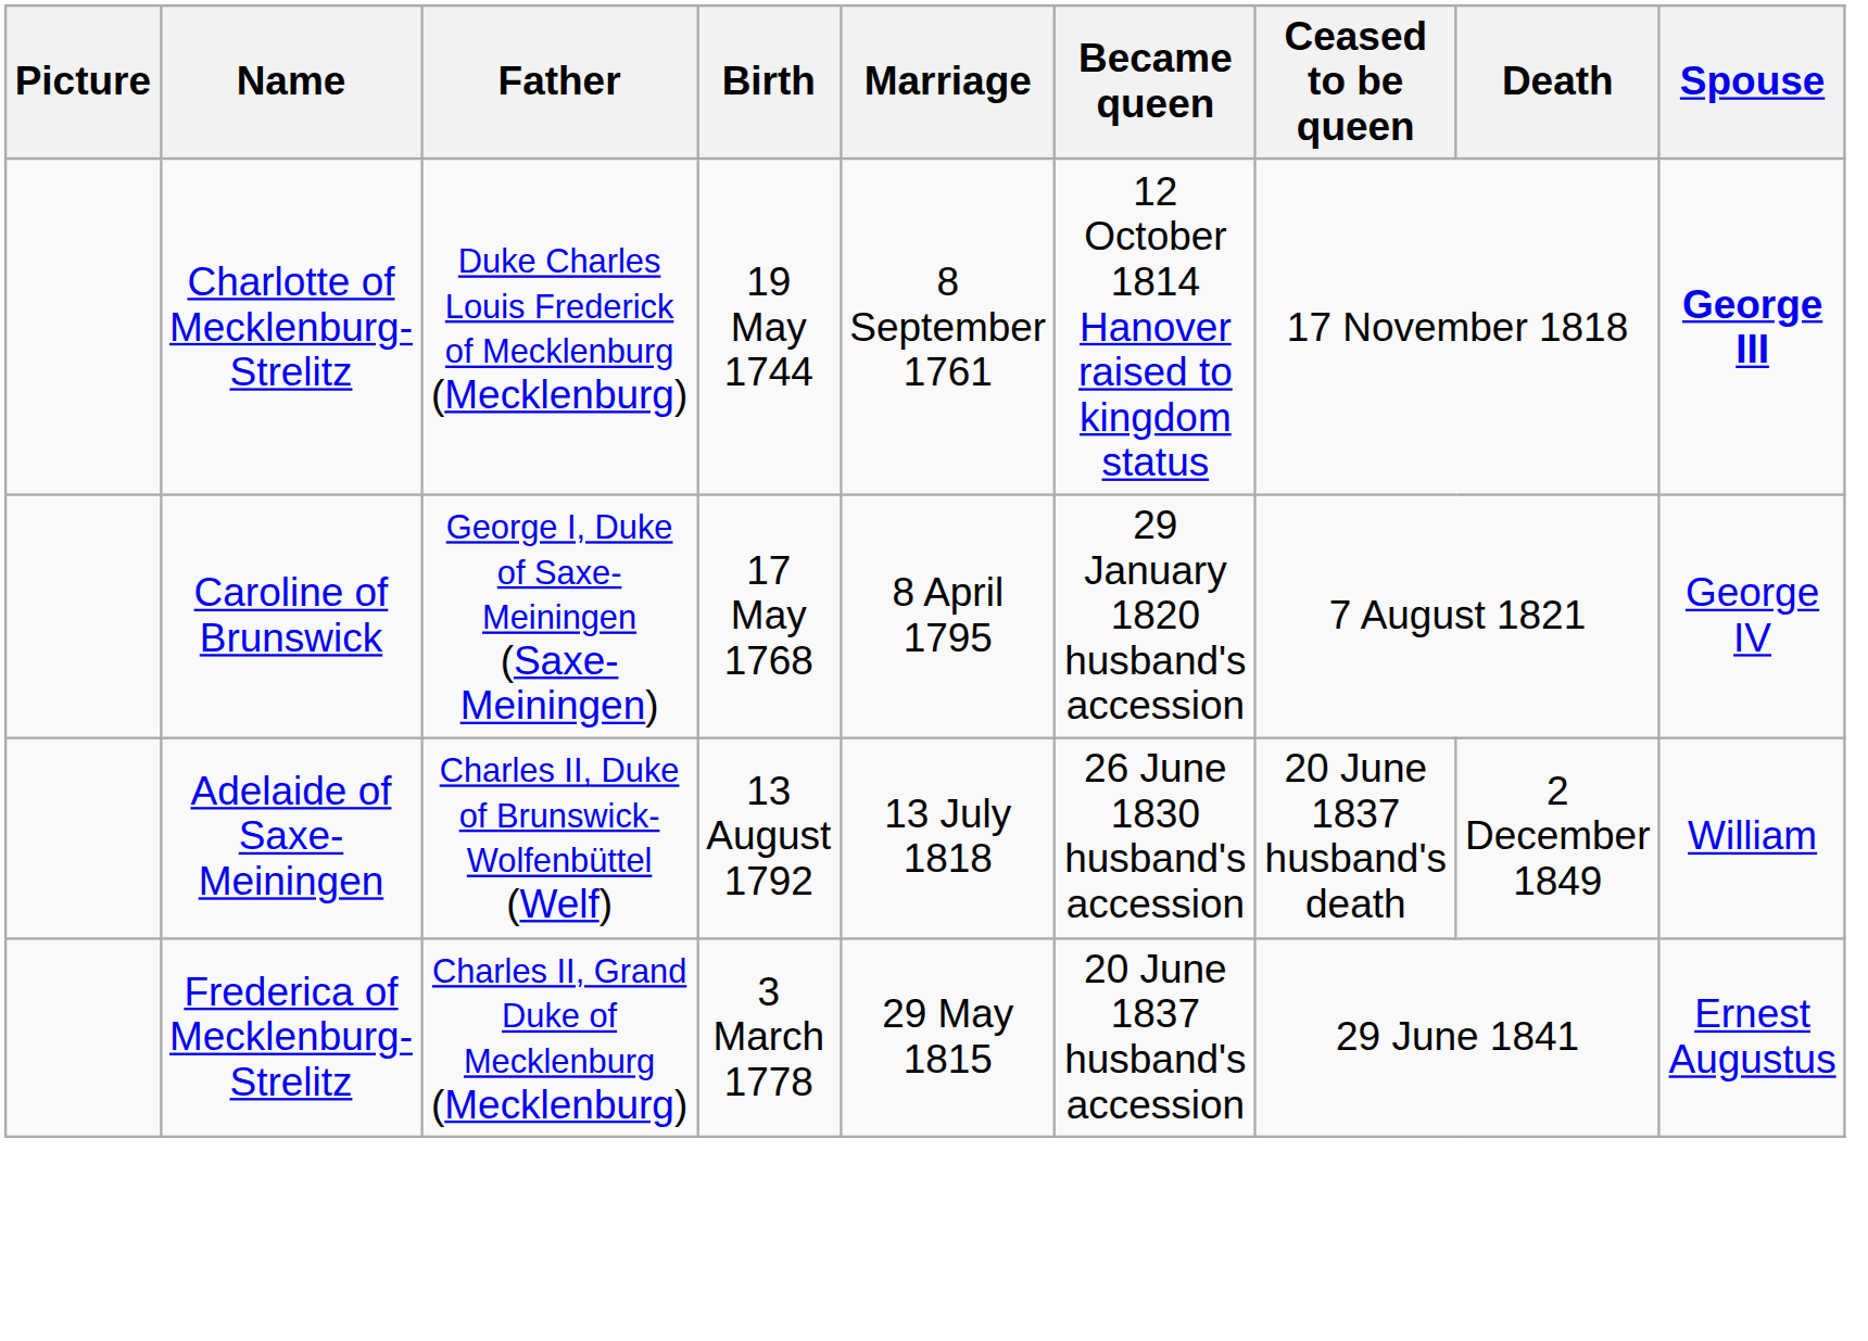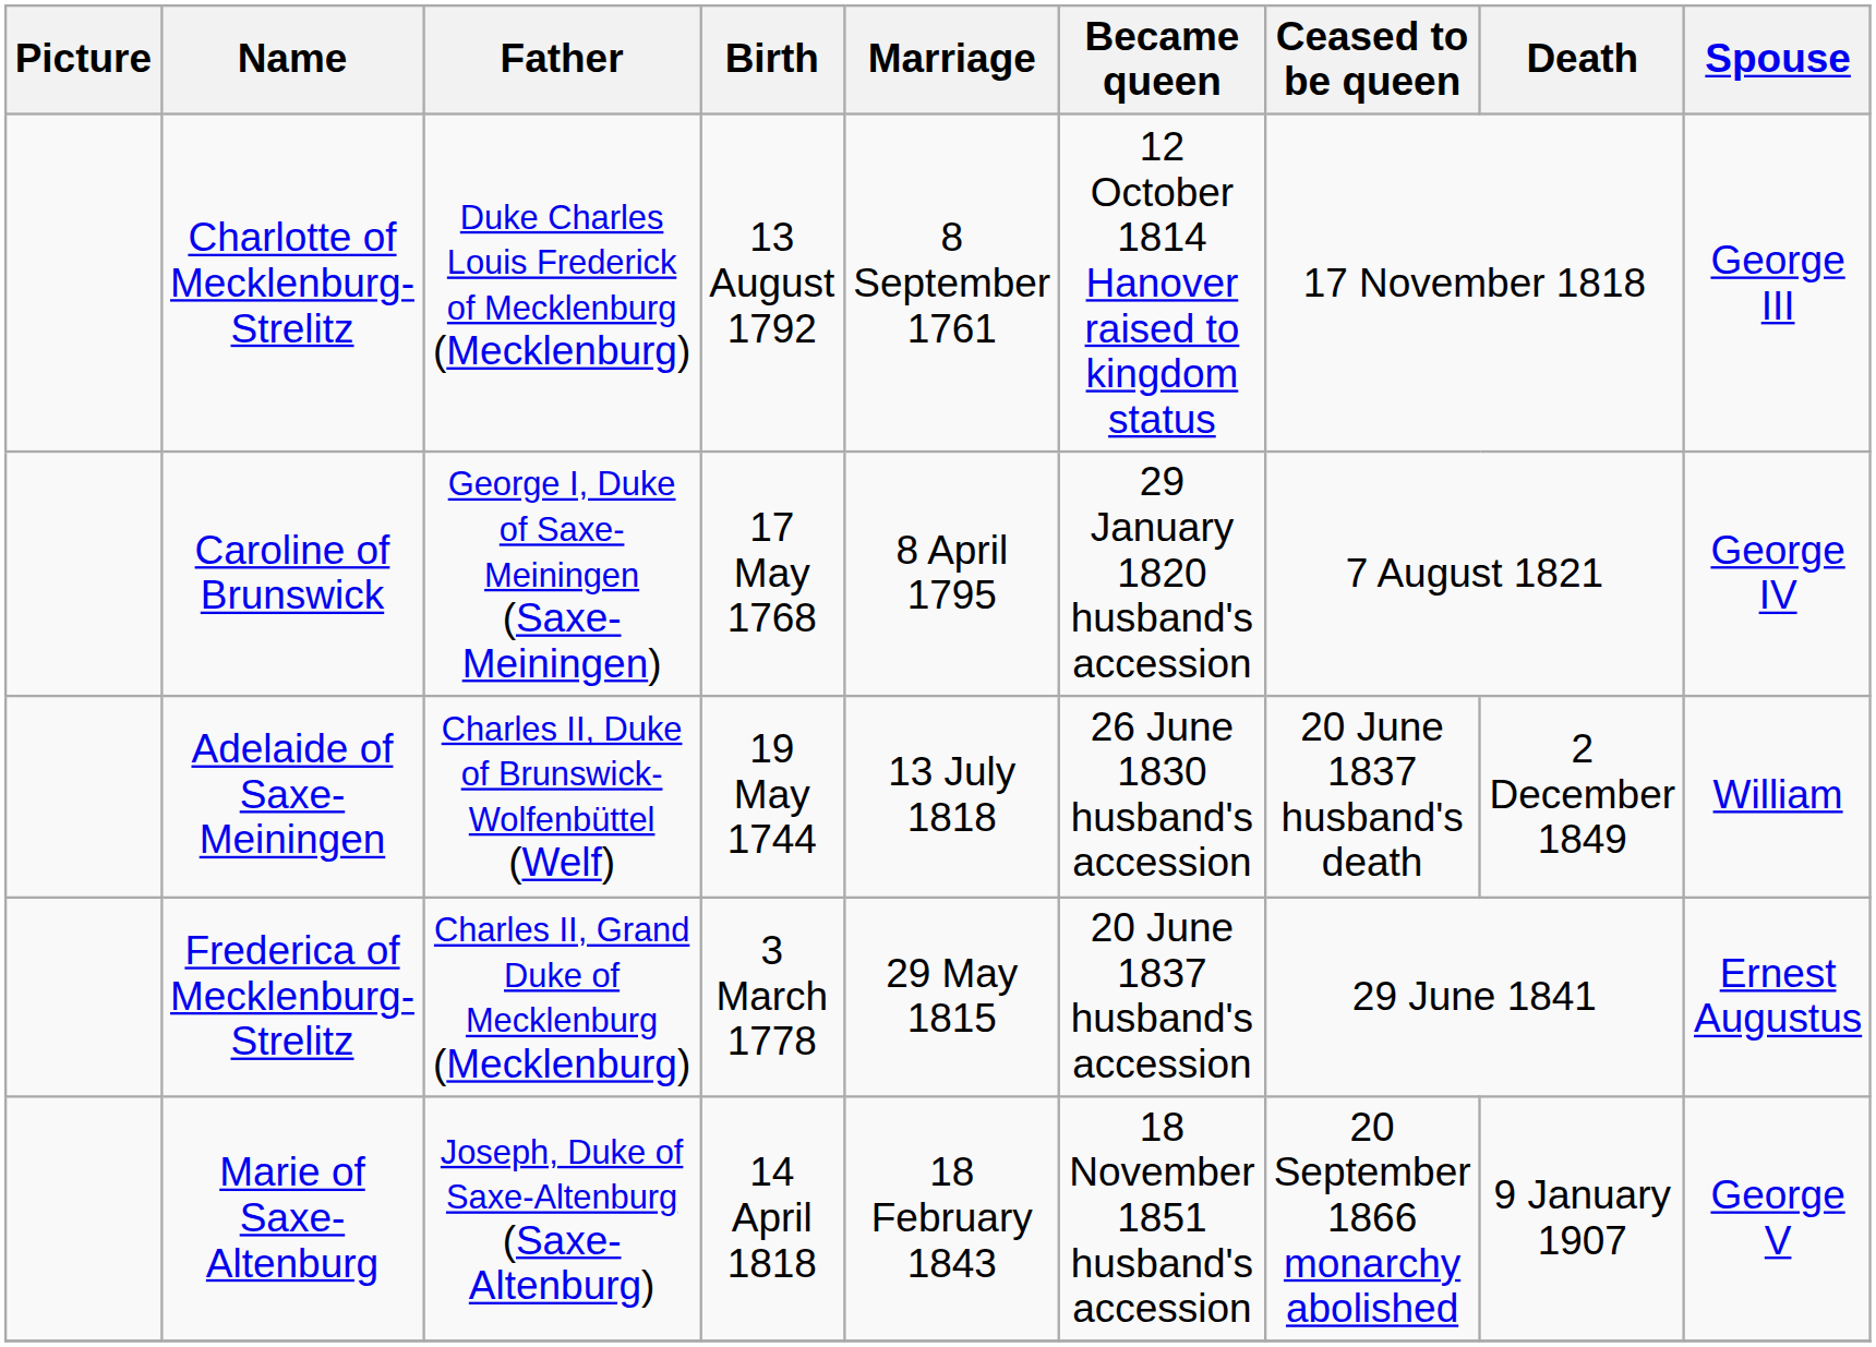 <table width=95% class="wikitable">
 <tr>
 <th width = "8%">Picture</th>
 <th width = "11%">Name</th>
 <th width = "9%">Father</th>
 <th width = "10%">Birth</th>
 <th width = "9%">Marriage</th>
 <th width = "9%">Became queen</th>
 <th width = "9%">Ceased to be queen</th>
 <th width = "9%">Death</th>
 <th width = "6%"><a href='#'>Spouse</a></th>
 </tr>
 <tr>
 <td align="center"></td>
 <td align="center"><a href='#'>Charlotte of Mecklenburg-Strelitz</a><br></td>
 <td align="center"><small><a href='#'>Duke Charles Louis Frederick of Mecklenburg</a></small><br>(<a href='#'>Mecklenburg</a>)</td>
-<td align="center">19 May 1744</td>
+<td align="center">13 August 1792</td>
 <td align="center">8 September 1761</td>
 <td align="center">12 October 1814<br><a href='#'>Hanover raised to kingdom status</a></td>
 <td align="center" colspan="2">17 November 1818</td>
-<td align="center"><strong><a href='#'>George III</a></strong></td>
+<td align="center"><a href='#'>George III</a></td>
 </tr>
 <tr>
 <td align="center"></td>
 <td align="center"><a href='#'>Caroline of Brunswick</a><br></td>
 <td align="center"><small><a href='#'>George I, Duke of Saxe-Meiningen</a></small><br>(<a href='#'>Saxe-Meiningen</a>)</td>
 <td align="center">17 May 1768</td>
 <td align="center">8 April 1795</td>
 <td align="center">29 January 1820<br>husband's accession</td>
 <td align="center" colspan="2">7 August 1821</td>
 <td align="center"><a href='#'>George IV</a></td>
 </tr>
 <tr>
 <td align="center"></td>
 <td align="center"><a href='#'>Adelaide of Saxe-Meiningen</a><br></td>
 <td align="center"><small><a href='#'>Charles II, Duke of Brunswick-Wolfenbüttel</a></small><br>(<a href='#'>Welf</a>)</td>
-<td align="center">13 August 1792</td>
+<td align="center">19 May 1744</td>
 <td align="center">13 July 1818</td>
 <td align="center">26 June 1830<br>husband's accession</td>
 <td align="center">20 June 1837<br>husband's death</td>
 <td align="center">2 December 1849</td>
 <td align="center"><a href='#'>William</a></td>
 </tr>
 <tr>
 <td align="center"></td>
 <td align="center"><a href='#'>Frederica of Mecklenburg-Strelitz</a><br></td>
 <td align="center"><small><a href='#'>Charles II, Grand Duke of Mecklenburg</a></small><br>(<a href='#'>Mecklenburg</a>)</td>
 <td align="center">3 March 1778</td>
 <td align="center">29 May 1815</td>
 <td align="center">20 June 1837<br>husband's accession</td>
 <td align="center" colspan="2">29 June 1841</td>
 <td align="center"><a href='#'>Ernest Augustus</a></td>
 </tr>
 <tr>
+<td align="center"></td>
+<td align="center"><a href='#'>Marie of Saxe-Altenburg</a><br></td>
+<td align="center"><small><a href='#'>Joseph, Duke of Saxe-Altenburg</a></small><br>(<a href='#'>Saxe-Altenburg</a>)</td>
+<td align="center">14 April 1818</td>
+<td align="center">18 February 1843</td>
+<td align="center">18 November 1851<br>husband's accession</td>
+<td align="center">20 September 1866<br><a href='#'>monarchy abolished</a></td>
+<td align="center">9 January 1907</td>
+<td align="center"><a href='#'>George V</a></td>
+</tr>
+<tr>
 </tr>
 </table>
